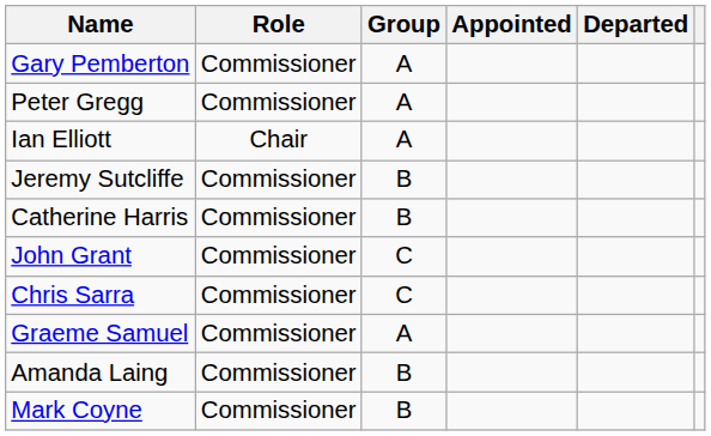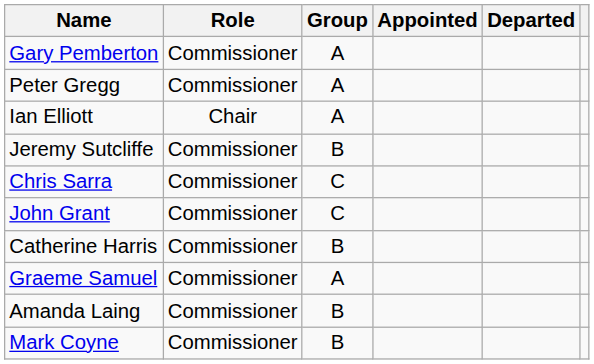 <table class="wikitable sortable" style="text-align:center;">
 <tr>
 <th>Name</th>
 <th>Role</th>
 <th>Group</th>
 <th>Appointed</th>
 <th>Departed</th>
 <th></th>
 </tr>
 <tr>
 <td align=left><a href='#'>Gary Pemberton</a></td>
 <td>Commissioner</td>
 <td>A</td>
 <td></td>
 <td></td>
 <td></td>
 </tr>
 <tr>
 <td align=left>Peter Gregg</td>
 <td>Commissioner</td>
 <td>A</td>
 <td></td>
 <td></td>
 <td></td>
 </tr>
 <tr>
 <td align=left>Ian Elliott</td>
 <td>Chair</td>
 <td>A</td>
 <td></td>
 <td></td>
 <td></td>
 </tr>
 <tr>
 <td align=left>Jeremy Sutcliffe</td>
 <td>Commissioner</td>
 <td>B</td>
 <td></td>
 <td></td>
 <td></td>
 </tr>
 <tr>
-<td align=left>Catherine Harris</td>
+<td align=left><a href='#'>Chris Sarra</a></td>
 <td>Commissioner</td>
-<td>B</td>
+<td>C</td>
 <td></td>
 <td></td>
 <td></td>
 </tr>
 <tr>
 <td align=left><a href='#'>John Grant</a></td>
 <td>Commissioner</td>
 <td>C</td>
 <td></td>
 <td></td>
 <td></td>
 </tr>
 <tr>
-<td align=left><a href='#'>Chris Sarra</a></td>
+<td align=left>Catherine Harris</td>
 <td>Commissioner</td>
-<td>C</td>
+<td>B</td>
 <td></td>
 <td></td>
 <td></td>
 </tr>
 <tr>
 <td align=left><a href='#'>Graeme Samuel</a></td>
 <td>Commissioner</td>
 <td>A</td>
 <td></td>
 <td></td>
 <td></td>
 </tr>
 <tr>
 <td align=left>Amanda Laing</td>
 <td>Commissioner</td>
 <td>B</td>
 <td></td>
 <td></td>
 <td></td>
 </tr>
 <tr>
 <td align=left><a href='#'>Mark Coyne</a></td>
 <td>Commissioner</td>
 <td>B</td>
 <td></td>
 <td></td>
 <td></td>
 </tr>
 </table>
